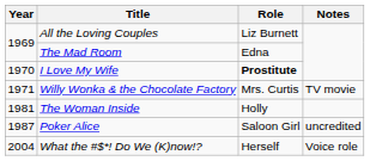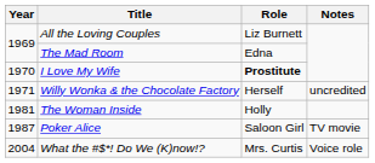 <table class="wikitable sortable">
 <tr>
 <th>Year</th>
 <th>Title</th>
 <th>Role</th>
 <th>Notes</th>
 </tr>
 <tr>
 <td rowspan="2">1969</td>
 <td><em>All the Loving Couples</em></td>
 <td>Liz Burnett</td>
 <td rowspan="3"></td>
 </tr>
 <tr>
 <td><em><a href='#'>The Mad Room</a></em></td>
 <td>Edna</td>
 </tr>
 <tr>
 <td>1970</td>
 <td><em><a href='#'>I Love My Wife</a></em></td>
 <td><strong>Prostitute</strong></td>
 </tr>
 <tr>
 <td>1971</td>
 <td><em><a href='#'>Willy Wonka & the Chocolate Factory</a></em></td>
-<td>Mrs. Curtis</td>
-<td>TV movie</td>
+<td>Herself</td>
+<td>uncredited</td>
 </tr>
 <tr>
 <td>1981</td>
 <td><em><a href='#'>The Woman Inside</a></em></td>
 <td>Holly</td>
 <td></td>
 </tr>
 <tr>
 <td>1987</td>
 <td><em><a href='#'>Poker Alice</a></em></td>
 <td>Saloon Girl</td>
-<td>uncredited</td>
+<td>TV movie</td>
 </tr>
 <tr>
 <td>2004</td>
 <td><em>What the #$*! Do We (K)now!?</em></td>
-<td>Herself</td>
+<td>Mrs. Curtis</td>
 <td>Voice role</td>
 </tr>
 </table>
